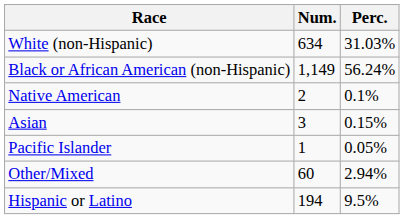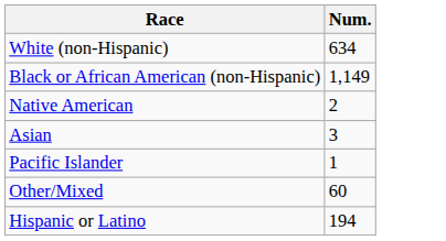 <table class="wikitable">
 <tr>
 <th>Race</th>
 <th>Num.</th>
-<th>Perc.</th>
 </tr>
 <tr>
 <td><a href='#'>White</a> (non-Hispanic)</td>
 <td>634</td>
-<td>31.03%</td>
 </tr>
 <tr>
 <td><a href='#'>Black or African American</a> (non-Hispanic)</td>
 <td>1,149</td>
-<td>56.24%</td>
 </tr>
 <tr>
 <td><a href='#'>Native American</a></td>
 <td>2</td>
-<td>0.1%</td>
 </tr>
 <tr>
 <td><a href='#'>Asian</a></td>
 <td>3</td>
-<td>0.15%</td>
 </tr>
 <tr>
 <td><a href='#'>Pacific Islander</a></td>
 <td>1</td>
-<td>0.05%</td>
 </tr>
 <tr>
 <td><a href='#'>Other/Mixed</a></td>
 <td>60</td>
-<td>2.94%</td>
 </tr>
 <tr>
 <td><a href='#'>Hispanic</a> or <a href='#'>Latino</a></td>
 <td>194</td>
-<td>9.5%</td>
 </tr>
 </table>
